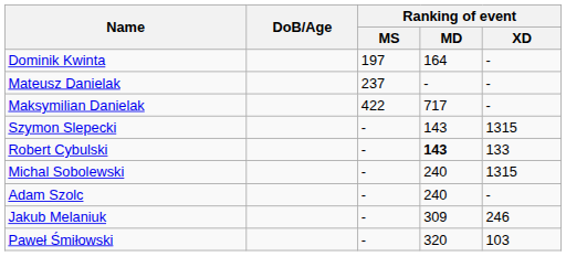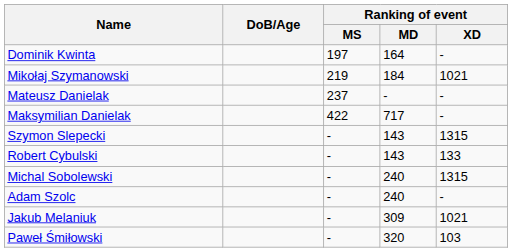 <table class="wikitable" style="width:600px; font-size:95%;">
 <tr>
 <th rowspan="2" align="left">Name</th>
 <th rowspan="2" align="left">DoB/Age</th>
 <th colspan="3" align="center">Ranking of event</th>
 </tr>
 <tr>
 <th align="center">MS</th>
 <th>MD</th>
 <th align="center">XD</th>
 </tr>
 <tr>
 <td><a href='#'>Dominik Kwinta</a></td>
 <td></td>
 <td>197</td>
 <td>164</td>
 <td>-</td>
+</tr>
+<tr>
+<td><a href='#'>Mikołaj Szymanowski</a></td>
+<td></td>
+<td>219</td>
+<td>184</td>
+<td>1021</td>
 </tr>
 <tr>
 <td><a href='#'>Mateusz Danielak</a></td>
 <td></td>
 <td>237</td>
 <td>-</td>
 <td>-</td>
 </tr>
 <tr>
 <td><a href='#'>Maksymilian Danielak</a></td>
 <td></td>
 <td>422</td>
 <td>717</td>
 <td>-</td>
 </tr>
 <tr>
 <td><a href='#'>Szymon Slepecki</a></td>
 <td></td>
 <td>-</td>
 <td>143</td>
 <td>1315</td>
 </tr>
 <tr>
 <td><a href='#'>Robert Cybulski</a></td>
 <td></td>
 <td>-</td>
-<td><strong>143</strong></td>
+<td>143</td>
 <td>133</td>
 </tr>
 <tr>
 <td><a href='#'>Michal Sobolewski</a></td>
 <td></td>
 <td>-</td>
 <td>240</td>
 <td>1315</td>
 </tr>
 <tr>
 <td><a href='#'>Adam Szolc</a></td>
 <td></td>
 <td>-</td>
 <td>240</td>
 <td>-</td>
 </tr>
 <tr>
 <td><a href='#'>Jakub Melaniuk</a></td>
 <td></td>
 <td>-</td>
 <td>309</td>
-<td>246</td>
+<td>1021</td>
 </tr>
 <tr>
 <td><a href='#'>Paweł Śmiłowski</a></td>
 <td></td>
 <td>-</td>
 <td>320</td>
 <td>103</td>
 </tr>
 </table>
